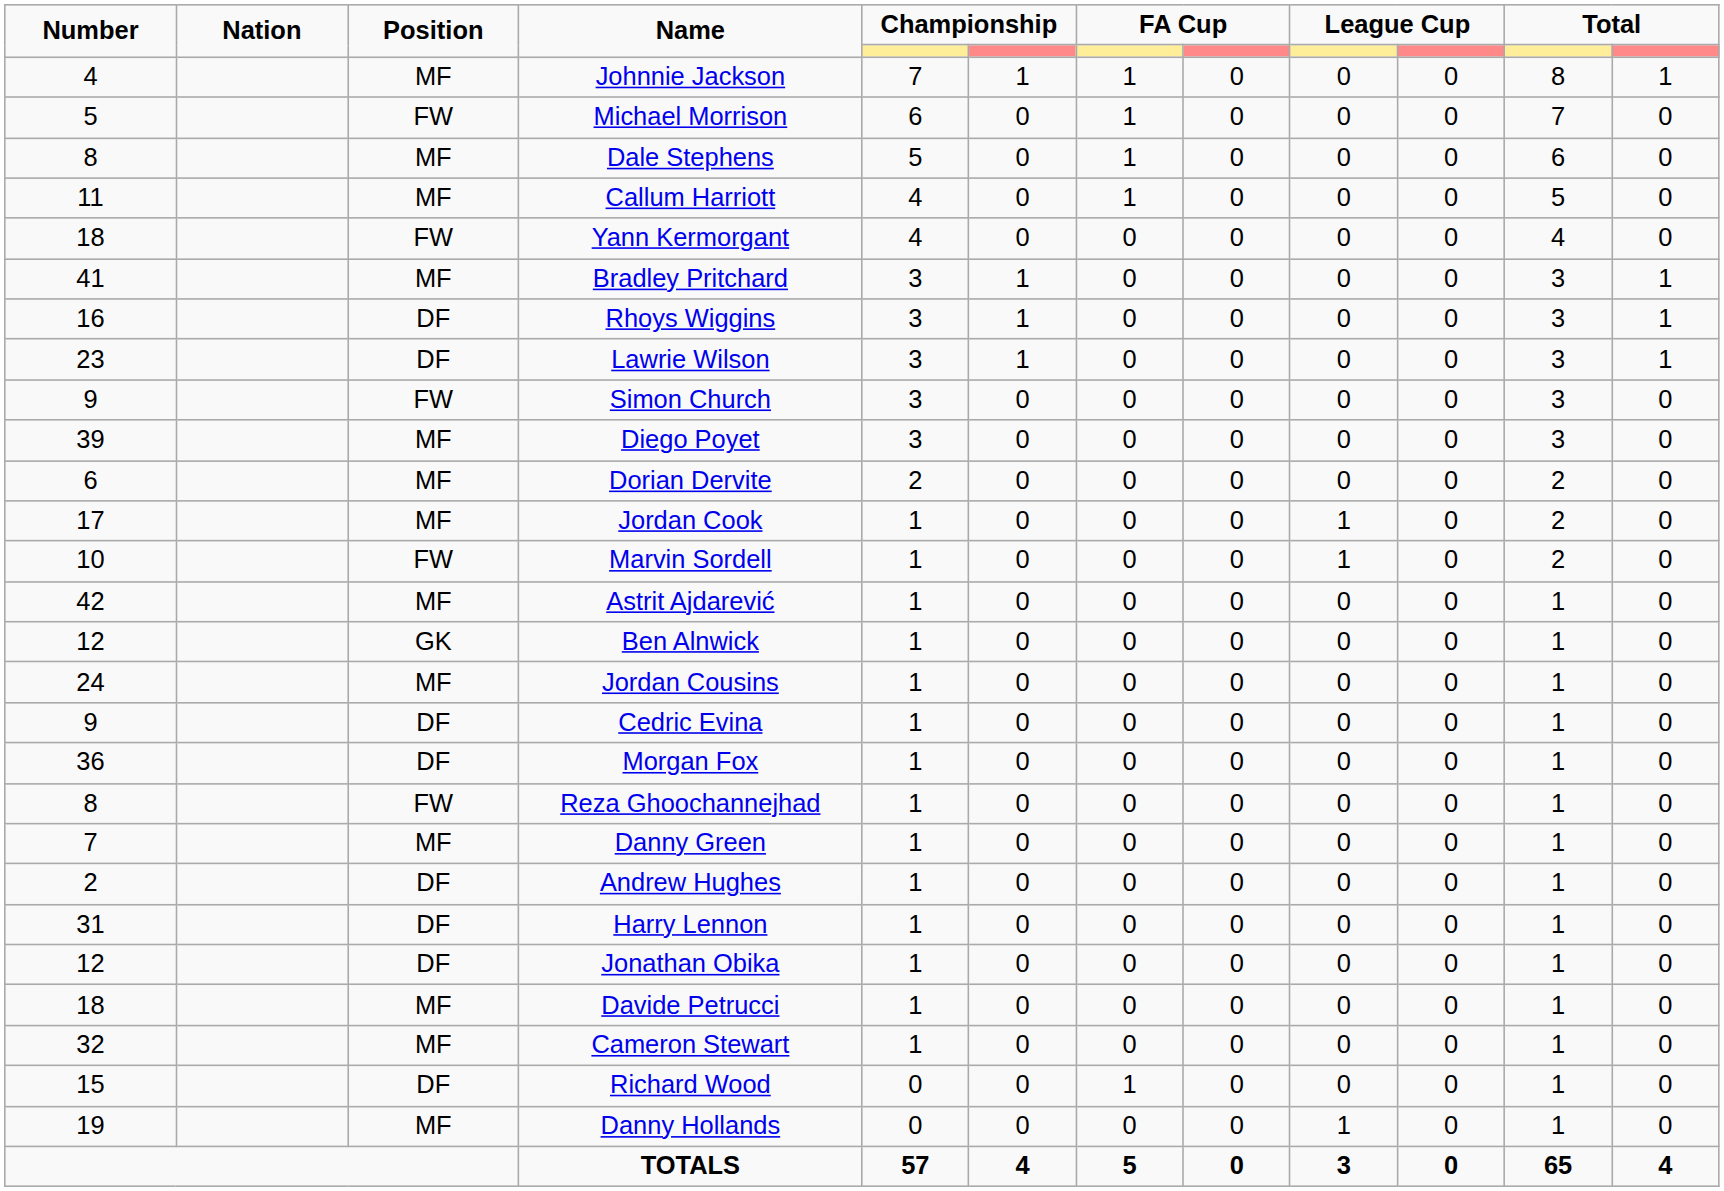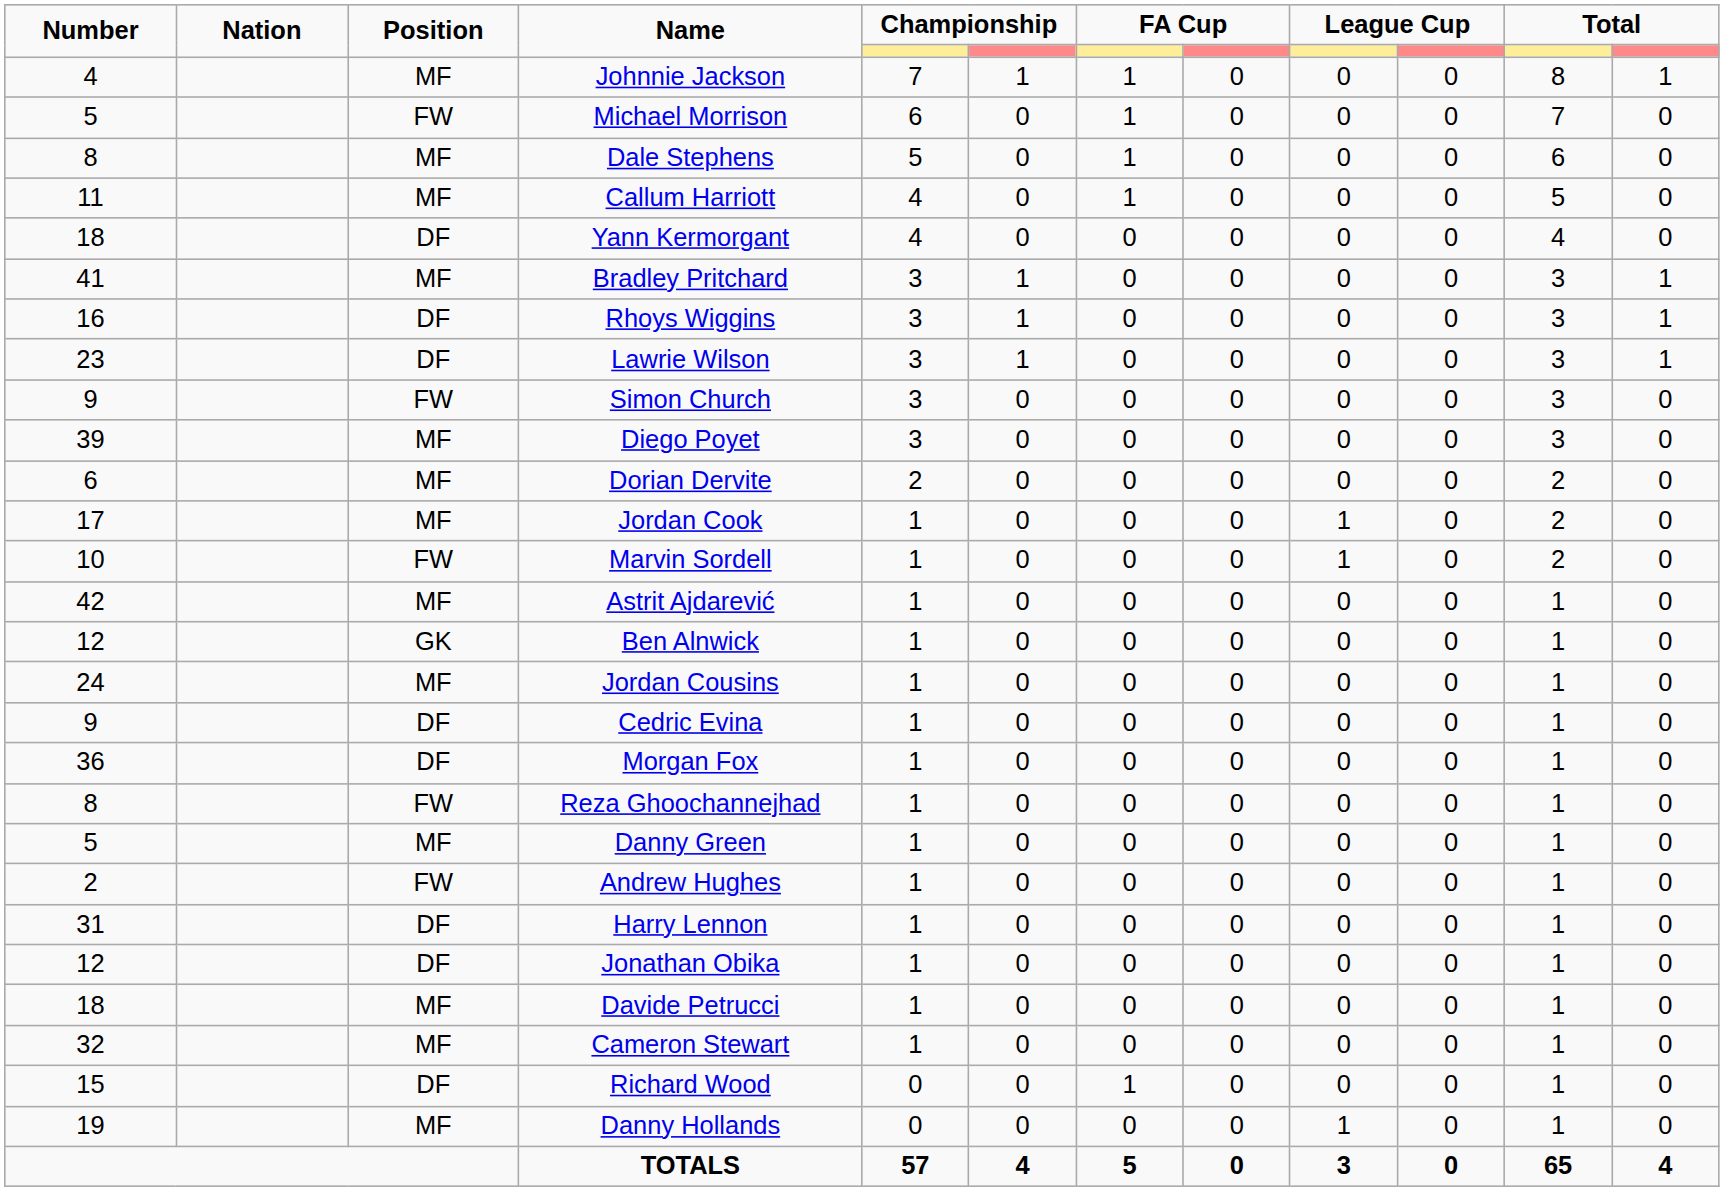 <table class="wikitable" style="text-align:center;">
 <tr style="text-align:center;">
 <td rowspan="2"  style="width:10%; "><strong>Number</strong></td>
 <td rowspan="2"  style="width:10%; "><strong>Nation</strong></td>
 <td rowspan="2"  style="width:10%; "><strong>Position</strong></td>
 <td rowspan="2"  style="width:20%; "><strong>Name</strong></td>
 <td colspan="2"><strong>Championship</strong></td>
 <td colspan="2"><strong>FA Cup</strong></td>
 <td colspan="2"><strong>League Cup</strong></td>
 <td colspan="2"><strong>Total</strong></td>
 </tr>
 <tr>
 <th style="width:60px; background:#fe9;"></th>
 <th style="width:60px; background:#ff8888;"></th>
 <th style="width:60px; background:#fe9;"></th>
 <th style="width:60px; background:#ff8888;"></th>
 <th style="width:60px; background:#fe9;"></th>
 <th style="width:60px; background:#ff8888;"></th>
 <th style="width:60px; background:#fe9;"></th>
 <th style="width:60px; background:#ff8888;"></th>
 </tr>
 <tr>
 <td>4</td>
 <td></td>
 <td>MF</td>
 <td><a href='#'>Johnnie Jackson</a></td>
 <td>7</td>
 <td>1</td>
 <td>1</td>
 <td>0</td>
 <td>0</td>
 <td>0</td>
 <td>8</td>
 <td>1</td>
 </tr>
 <tr>
 <td>5</td>
 <td></td>
 <td>FW</td>
 <td><a href='#'>Michael Morrison</a></td>
 <td>6</td>
 <td>0</td>
 <td>1</td>
 <td>0</td>
 <td>0</td>
 <td>0</td>
 <td>7</td>
 <td>0</td>
 </tr>
 <tr>
 <td>8</td>
 <td></td>
 <td>MF</td>
 <td><a href='#'>Dale Stephens</a></td>
 <td>5</td>
 <td>0</td>
 <td>1</td>
 <td>0</td>
 <td>0</td>
 <td>0</td>
 <td>6</td>
 <td>0</td>
 </tr>
 <tr>
 <td>11</td>
 <td></td>
 <td>MF</td>
 <td><a href='#'>Callum Harriott</a></td>
 <td>4</td>
 <td>0</td>
 <td>1</td>
 <td>0</td>
 <td>0</td>
 <td>0</td>
 <td>5</td>
 <td>0</td>
 </tr>
 <tr>
 <td>18</td>
 <td></td>
-<td>FW</td>
+<td>DF</td>
 <td><a href='#'>Yann Kermorgant</a></td>
 <td>4</td>
 <td>0</td>
 <td>0</td>
 <td>0</td>
 <td>0</td>
 <td>0</td>
 <td>4</td>
 <td>0</td>
 </tr>
 <tr>
 <td>41</td>
 <td></td>
 <td>MF</td>
 <td><a href='#'>Bradley Pritchard</a></td>
 <td>3</td>
 <td>1</td>
 <td>0</td>
 <td>0</td>
 <td>0</td>
 <td>0</td>
 <td>3</td>
 <td>1</td>
 </tr>
 <tr>
 <td>16</td>
 <td></td>
 <td>DF</td>
 <td><a href='#'>Rhoys Wiggins</a></td>
 <td>3</td>
 <td>1</td>
 <td>0</td>
 <td>0</td>
 <td>0</td>
 <td>0</td>
 <td>3</td>
 <td>1</td>
 </tr>
 <tr>
 <td>23</td>
 <td></td>
 <td>DF</td>
 <td><a href='#'>Lawrie Wilson</a></td>
 <td>3</td>
 <td>1</td>
 <td>0</td>
 <td>0</td>
 <td>0</td>
 <td>0</td>
 <td>3</td>
 <td>1</td>
 </tr>
 <tr>
 <td>9</td>
 <td></td>
 <td>FW</td>
 <td><a href='#'>Simon Church</a></td>
 <td>3</td>
 <td>0</td>
 <td>0</td>
 <td>0</td>
 <td>0</td>
 <td>0</td>
 <td>3</td>
 <td>0</td>
 </tr>
 <tr>
 <td>39</td>
 <td></td>
 <td>MF</td>
 <td><a href='#'>Diego Poyet</a></td>
 <td>3</td>
 <td>0</td>
 <td>0</td>
 <td>0</td>
 <td>0</td>
 <td>0</td>
 <td>3</td>
 <td>0</td>
 </tr>
 <tr>
 <td>6</td>
 <td></td>
 <td>MF</td>
 <td><a href='#'>Dorian Dervite</a></td>
 <td>2</td>
 <td>0</td>
 <td>0</td>
 <td>0</td>
 <td>0</td>
 <td>0</td>
 <td>2</td>
 <td>0</td>
 </tr>
 <tr>
 <td>17</td>
 <td></td>
 <td>MF</td>
 <td><a href='#'>Jordan Cook</a></td>
 <td>1</td>
 <td>0</td>
 <td>0</td>
 <td>0</td>
 <td>1</td>
 <td>0</td>
 <td>2</td>
 <td>0</td>
 </tr>
 <tr>
 <td>10</td>
 <td></td>
 <td>FW</td>
 <td><a href='#'>Marvin Sordell</a></td>
 <td>1</td>
 <td>0</td>
 <td>0</td>
 <td>0</td>
 <td>1</td>
 <td>0</td>
 <td>2</td>
 <td>0</td>
 </tr>
 <tr>
 <td>42</td>
 <td></td>
 <td>MF</td>
 <td><a href='#'>Astrit Ajdarević</a></td>
 <td>1</td>
 <td>0</td>
 <td>0</td>
 <td>0</td>
 <td>0</td>
 <td>0</td>
 <td>1</td>
 <td>0</td>
 </tr>
 <tr>
 <td>12</td>
 <td></td>
 <td>GK</td>
 <td><a href='#'>Ben Alnwick</a></td>
 <td>1</td>
 <td>0</td>
 <td>0</td>
 <td>0</td>
 <td>0</td>
 <td>0</td>
 <td>1</td>
 <td>0</td>
 </tr>
 <tr>
 <td>24</td>
 <td></td>
 <td>MF</td>
 <td><a href='#'>Jordan Cousins</a></td>
 <td>1</td>
 <td>0</td>
 <td>0</td>
 <td>0</td>
 <td>0</td>
 <td>0</td>
 <td>1</td>
 <td>0</td>
 </tr>
 <tr>
 <td>9</td>
 <td></td>
 <td>DF</td>
 <td><a href='#'>Cedric Evina</a></td>
 <td>1</td>
 <td>0</td>
 <td>0</td>
 <td>0</td>
 <td>0</td>
 <td>0</td>
 <td>1</td>
 <td>0</td>
 </tr>
 <tr>
 <td>36</td>
 <td></td>
 <td>DF</td>
 <td><a href='#'>Morgan Fox</a></td>
 <td>1</td>
 <td>0</td>
 <td>0</td>
 <td>0</td>
 <td>0</td>
 <td>0</td>
 <td>1</td>
 <td>0</td>
 </tr>
 <tr>
 <td>8</td>
 <td></td>
 <td>FW</td>
 <td><a href='#'>Reza Ghoochannejhad</a></td>
 <td>1</td>
 <td>0</td>
 <td>0</td>
 <td>0</td>
 <td>0</td>
 <td>0</td>
 <td>1</td>
 <td>0</td>
 </tr>
 <tr>
-<td>7</td>
+<td>5</td>
 <td></td>
 <td>MF</td>
 <td><a href='#'>Danny Green</a></td>
 <td>1</td>
 <td>0</td>
 <td>0</td>
 <td>0</td>
 <td>0</td>
 <td>0</td>
 <td>1</td>
 <td>0</td>
 </tr>
 <tr>
 <td>2</td>
 <td></td>
-<td>DF</td>
+<td>FW</td>
 <td><a href='#'>Andrew Hughes</a></td>
 <td>1</td>
 <td>0</td>
 <td>0</td>
 <td>0</td>
 <td>0</td>
 <td>0</td>
 <td>1</td>
 <td>0</td>
 </tr>
 <tr>
 <td>31</td>
 <td></td>
 <td>DF</td>
 <td><a href='#'>Harry Lennon</a></td>
 <td>1</td>
 <td>0</td>
 <td>0</td>
 <td>0</td>
 <td>0</td>
 <td>0</td>
 <td>1</td>
 <td>0</td>
 </tr>
 <tr>
 <td>12</td>
 <td></td>
 <td>DF</td>
 <td><a href='#'>Jonathan Obika</a></td>
 <td>1</td>
 <td>0</td>
 <td>0</td>
 <td>0</td>
 <td>0</td>
 <td>0</td>
 <td>1</td>
 <td>0</td>
 </tr>
 <tr>
 <td>18</td>
 <td></td>
 <td>MF</td>
 <td><a href='#'>Davide Petrucci</a></td>
 <td>1</td>
 <td>0</td>
 <td>0</td>
 <td>0</td>
 <td>0</td>
 <td>0</td>
 <td>1</td>
 <td>0</td>
 </tr>
 <tr>
 <td>32</td>
 <td></td>
 <td>MF</td>
 <td><a href='#'>Cameron Stewart</a></td>
 <td>1</td>
 <td>0</td>
 <td>0</td>
 <td>0</td>
 <td>0</td>
 <td>0</td>
 <td>1</td>
 <td>0</td>
 </tr>
 <tr>
 <td>15</td>
 <td></td>
 <td>DF</td>
 <td><a href='#'>Richard Wood</a></td>
 <td>0</td>
 <td>0</td>
 <td>1</td>
 <td>0</td>
 <td>0</td>
 <td>0</td>
 <td>1</td>
 <td>0</td>
 </tr>
 <tr>
 <td>19</td>
 <td></td>
 <td>MF</td>
 <td><a href='#'>Danny Hollands</a></td>
 <td>0</td>
 <td>0</td>
 <td>0</td>
 <td>0</td>
 <td>1</td>
 <td>0</td>
 <td>1</td>
 <td>0</td>
 </tr>
 <tr>
 <td colspan="3"></td>
 <td><strong>TOTALS</strong></td>
 <td><strong>57</strong></td>
 <td><strong>4</strong></td>
 <td><strong>5</strong></td>
 <td><strong>0</strong></td>
 <td><strong>3</strong></td>
 <td><strong>0</strong></td>
 <td><strong>65</strong></td>
 <td><strong>4</strong></td>
 </tr>
 </table>
